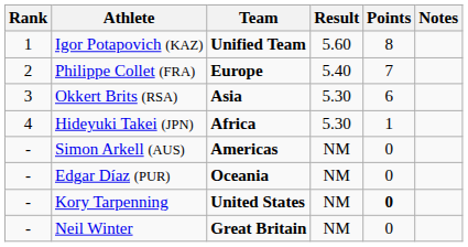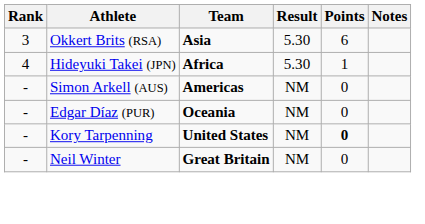 <table class="wikitable" style="text-align:center">
 <tr>
 <th>Rank</th>
 <th>Athlete</th>
 <th>Team</th>
 <th>Result</th>
 <th>Points</th>
 <th>Notes</th>
-</tr>
-<tr>
-<td>1</td>
-<td align="left"><a href='#'>Igor Potapovich</a> <small>(KAZ) </small></td>
-<td align=left><strong>Unified Team</strong></td>
-<td>5.60</td>
-<td>8</td>
-<td></td>
-</tr>
-<tr>
-<td>2</td>
-<td align="left"><a href='#'>Philippe Collet</a> <small>(FRA) </small></td>
-<td align=left><strong>Europe</strong></td>
-<td>5.40</td>
-<td>7</td>
-<td></td>
 </tr>
 <tr>
 <td>3</td>
 <td align="left"><a href='#'>Okkert Brits</a> <small>(RSA) </small></td>
 <td align=left><strong>Asia</strong></td>
 <td>5.30</td>
 <td>6</td>
 <td></td>
 </tr>
 <tr>
 <td>4</td>
 <td align="left"><a href='#'>Hideyuki Takei</a> <small>(JPN) </small></td>
 <td align=left><strong>Africa</strong></td>
 <td>5.30</td>
 <td>1</td>
 <td></td>
 </tr>
 <tr>
 <td>-</td>
 <td align="left"><a href='#'>Simon Arkell</a> <small>(AUS) </small></td>
 <td align=left><strong>Americas</strong></td>
 <td>NM</td>
 <td>0</td>
 <td></td>
 </tr>
 <tr>
 <td>-</td>
 <td align="left"><a href='#'>Edgar Díaz</a> <small>(PUR) </small></td>
 <td align=left><strong>Oceania</strong></td>
 <td>NM</td>
 <td>0</td>
 <td></td>
 </tr>
 <tr>
 <td>-</td>
 <td align="left"><a href='#'>Kory Tarpenning</a></td>
 <td align=left><strong>United States</strong></td>
 <td>NM</td>
 <td><strong>0</strong></td>
 <td></td>
 </tr>
 <tr>
 <td>-</td>
 <td align="left"><a href='#'>Neil Winter</a></td>
 <td align=left><strong>Great Britain</strong></td>
 <td>NM</td>
 <td>0</td>
 <td></td>
 </tr>
 </table>
